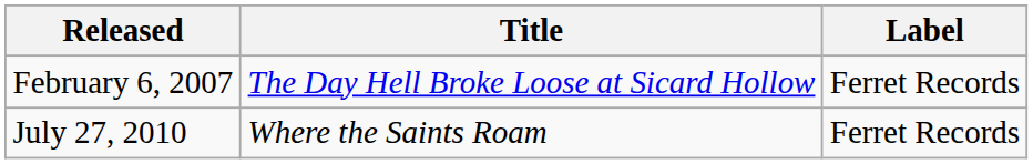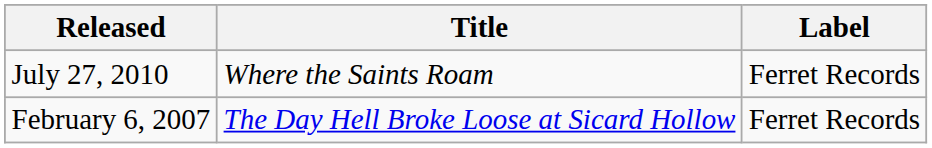 <table class="wikitable">
 <tr>
 <th>Released</th>
 <th>Title</th>
 <th>Label</th>
 </tr>
 <tr>
+<td>July 27, 2010</td>
+<td><em>Where the Saints Roam</em></td>
+<td>Ferret Records</td>
+</tr>
+<tr>
 <td>February 6, 2007</td>
 <td><em><a href='#'>The Day Hell Broke Loose at Sicard Hollow</a></em></td>
 <td>Ferret Records</td>
 </tr>
-<tr>
-<td>July 27, 2010</td>
-<td><em>Where the Saints Roam</em></td>
-<td>Ferret Records</td>
-</tr>
 </table>
